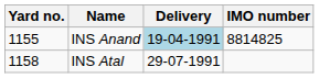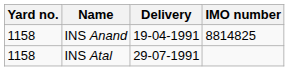 <table class="wikitable">
 <tr>
 <th>Yard no.</th>
 <th>Name</th>
 <th>Delivery</th>
 <th>IMO number</th>
 </tr>
 <tr>
-<td>1155</td>
+<td>1158</td>
 <td>INS <em>Anand</em></td>
-<td style="background: lightblue;">19-04-1991</td>
+<td>19-04-1991</td>
 <td>8814825</td>
 </tr>
 <tr>
 <td>1158</td>
 <td>INS <em>Atal</em></td>
 <td>29-07-1991</td>
 <td></td>
 </tr>
 </table>
